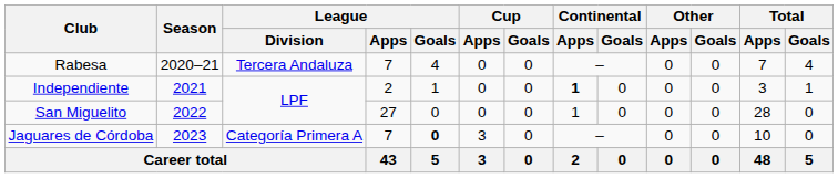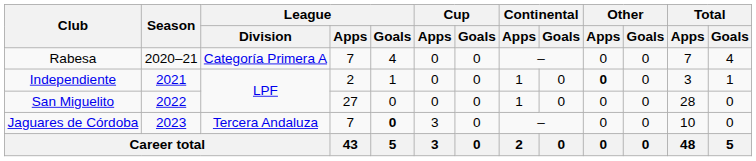 <table class=wikitable style=text-align:center>
 <tr>
 <th rowspan="2">Club</th>
 <th rowspan="2">Season</th>
 <th colspan="3">League</th>
 <th colspan="2">Cup</th>
 <th colspan="2">Continental</th>
 <th colspan="2">Other</th>
 <th colspan="2">Total</th>
 </tr>
 <tr>
 <th>Division</th>
 <th>Apps</th>
 <th>Goals</th>
 <th>Apps</th>
 <th>Goals</th>
 <th>Apps</th>
 <th>Goals</th>
 <th>Apps</th>
 <th>Goals</th>
 <th>Apps</th>
 <th>Goals</th>
 </tr>
 <tr>
 <td>Rabesa</td>
 <td>2020–21</td>
-<td><a href='#'>Tercera Andaluza</a></td>
+<td><a href='#'>Categoría Primera A</a></td>
 <td>7</td>
 <td>4</td>
 <td>0</td>
 <td>0</td>
 <td colspan="2">–</td>
 <td>0</td>
 <td>0</td>
 <td>7</td>
 <td>4</td>
 </tr>
 <tr>
 <td><a href='#'>Independiente</a></td>
 <td><a href='#'>2021</a></td>
 <td rowspan="2"><a href='#'>LPF</a></td>
 <td>2</td>
 <td>1</td>
 <td>0</td>
 <td>0</td>
-<td><strong>1</strong></td>
+<td>1</td>
 <td>0</td>
-<td>0</td>
+<td><strong>0</strong></td>
 <td>0</td>
 <td>3</td>
 <td>1</td>
 </tr>
 <tr>
 <td><a href='#'>San Miguelito</a></td>
 <td><a href='#'>2022</a></td>
 <td>27</td>
 <td>0</td>
 <td>0</td>
 <td>0</td>
 <td>1</td>
 <td>0</td>
 <td>0</td>
 <td>0</td>
 <td>28</td>
 <td>0</td>
 </tr>
 <tr>
 <td><a href='#'>Jaguares de Córdoba</a></td>
 <td><a href='#'>2023</a></td>
-<td><a href='#'>Categoría Primera A</a></td>
+<td><a href='#'>Tercera Andaluza</a></td>
 <td>7</td>
 <td><strong>0</strong></td>
 <td>3</td>
 <td>0</td>
 <td colspan="2">–</td>
 <td>0</td>
 <td>0</td>
 <td>10</td>
 <td>0</td>
 </tr>
 <tr>
 <th colspan="3">Career total</th>
 <th>43</th>
 <th>5</th>
 <th>3</th>
 <th>0</th>
 <th>2</th>
 <th>0</th>
 <th>0</th>
 <th>0</th>
 <th>48</th>
 <th>5</th>
 </tr>
 </table>
